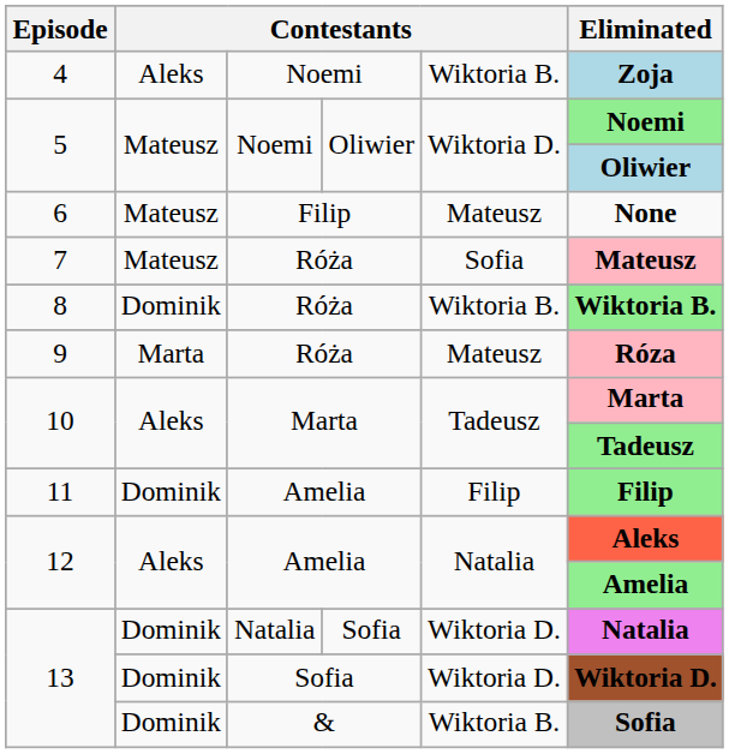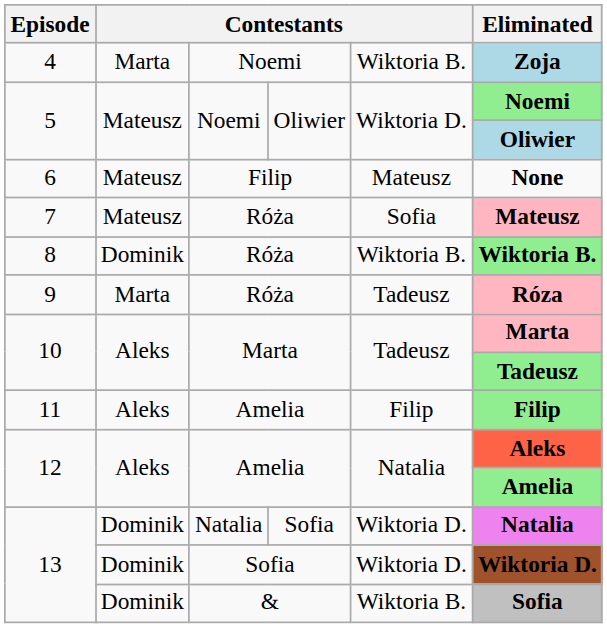 <table class="wikitable" border="2" style="text-align:center; font-size:85%;">
 <tr>
 <th>Episode</th>
 <th colspan="4">Contestants</th>
 <th>Eliminated</th>
 </tr>
 <tr>
 <td>4</td>
-<td>Aleks</td>
+<td>Marta</td>
 <td colspan="2">Noemi</td>
 <td>Wiktoria B.</td>
 <td style="background:lightblue;"><strong>Zoja</strong></td>
 </tr>
 <tr>
 <td rowspan="2">5</td>
 <td rowspan="2">Mateusz</td>
 <td rowspan="2">Noemi</td>
 <td rowspan="2">Oliwier</td>
 <td rowspan="2">Wiktoria D.</td>
 <td style="background:lightgreen;"><strong> Noemi</strong></td>
 </tr>
 <tr>
 <td style="background:lightblue;"><strong>Oliwier</strong></td>
 </tr>
 <tr>
 <td>6</td>
 <td>Mateusz</td>
 <td colspan="2">Filip</td>
 <td>Mateusz</td>
 <td><strong>None</strong></td>
 </tr>
 <tr>
 <td>7</td>
 <td>Mateusz</td>
 <td colspan="2">Róża</td>
 <td>Sofia</td>
 <td style="background:lightpink;"><strong>Mateusz</strong></td>
 </tr>
 <tr>
 <td>8</td>
 <td>Dominik</td>
 <td colspan="2">Róża</td>
 <td>Wiktoria B.</td>
 <td style="background:lightgreen;"><strong> Wiktoria B.</strong></td>
 </tr>
 <tr>
 <td>9</td>
 <td>Marta</td>
 <td colspan="2">Róża</td>
-<td>Mateusz</td>
+<td>Tadeusz</td>
 <td style="background:lightpink;"><strong>Róza</strong></td>
 </tr>
 <tr>
 <td rowspan="2">10</td>
 <td rowspan="2">Aleks</td>
 <td colspan="2" rowspan="2">Marta</td>
 <td rowspan="2">Tadeusz</td>
 <td style="background:lightpink;"><strong> Marta</strong></td>
 </tr>
 <tr>
 <td style="background:lightgreen;"><strong>Tadeusz</strong></td>
 </tr>
 <tr>
 <td>11</td>
-<td>Dominik</td>
+<td>Aleks</td>
 <td colspan="2">Amelia</td>
 <td>Filip</td>
 <td style="background:lightgreen;"><strong>Filip</strong></td>
 </tr>
 <tr>
 <td rowspan="2">12</td>
 <td rowspan="2">Aleks</td>
 <td colspan="2" rowspan="2">Amelia</td>
 <td rowspan="2">Natalia</td>
 <td style="background:tomato;"><strong> Aleks</strong></td>
 </tr>
 <tr>
 <td style="background:lightgreen;"><strong>Amelia</strong></td>
 </tr>
 <tr>
 <td rowspan="3">13</td>
 <td>Dominik</td>
 <td>Natalia</td>
 <td>Sofia</td>
 <td>Wiktoria D.</td>
 <td style="background:violet;"><strong>Natalia</strong></td>
 </tr>
 <tr>
 <td>Dominik</td>
 <td colspan="2">Sofia</td>
 <td>Wiktoria D.</td>
 <td style="background:sienna;"><strong>Wiktoria D.</strong></td>
 </tr>
 <tr>
 <td>Dominik</td>
 <td colspan="2">&</td>
 <td>Wiktoria B.</td>
 <td style="background:silver;"><strong>Sofia</strong></td>
 </tr>
 </table>
